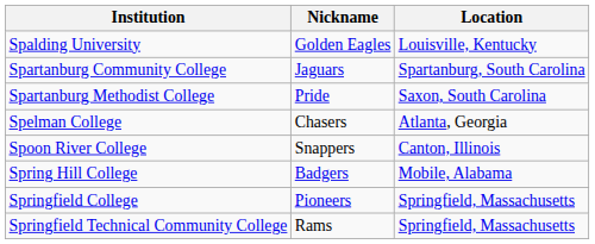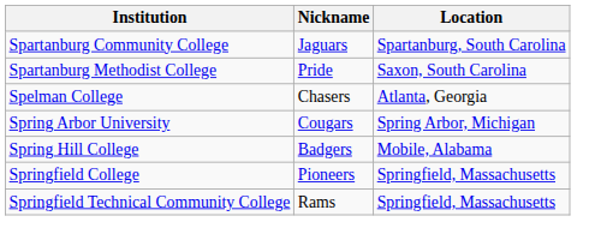 <table class="wikitable">
 <tr>
 <th>Institution</th>
 <th>Nickname</th>
 <th>Location</th>
-</tr>
-<tr>
-<td><a href='#'>Spalding University</a></td>
-<td><a href='#'>Golden Eagles</a></td>
-<td><a href='#'>Louisville, Kentucky</a></td>
 </tr>
 <tr>
 <td><a href='#'>Spartanburg Community College</a></td>
 <td><a href='#'>Jaguars</a></td>
 <td><a href='#'>Spartanburg, South Carolina</a></td>
 </tr>
 <tr>
 <td><a href='#'>Spartanburg Methodist College</a></td>
 <td><a href='#'>Pride</a></td>
 <td><a href='#'>Saxon, South Carolina</a></td>
 </tr>
 <tr>
 <td><a href='#'>Spelman College</a></td>
 <td>Chasers</td>
 <td><a href='#'>Atlanta</a>, Georgia</td>
 </tr>
 <tr>
-<td><a href='#'>Spoon River College</a></td>
-<td>Snappers</td>
-<td><a href='#'>Canton, Illinois</a></td>
+<td><a href='#'>Spring Arbor University</a></td>
+<td><a href='#'>Cougars</a></td>
+<td><a href='#'>Spring Arbor, Michigan</a></td>
 </tr>
 <tr>
 <td><a href='#'>Spring Hill College</a></td>
 <td><a href='#'>Badgers</a></td>
 <td><a href='#'>Mobile, Alabama</a></td>
 </tr>
 <tr>
 <td><a href='#'>Springfield College</a></td>
 <td><a href='#'>Pioneers</a></td>
 <td><a href='#'>Springfield, Massachusetts</a></td>
 </tr>
 <tr>
 <td><a href='#'>Springfield Technical Community College</a></td>
 <td>Rams</td>
 <td><a href='#'>Springfield, Massachusetts</a></td>
 </tr>
 </table>
